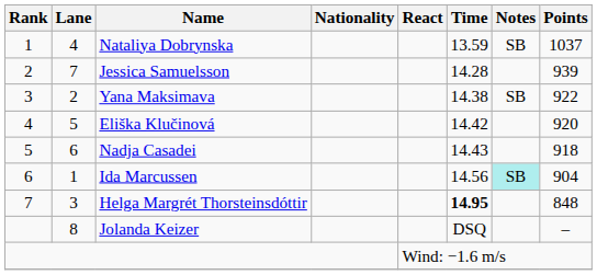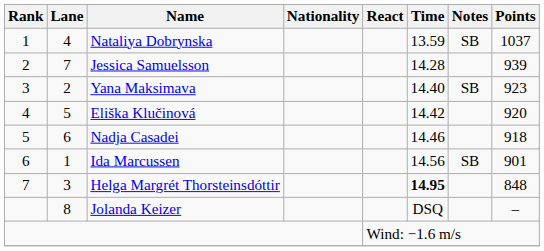 <table class="wikitable sortable" style="text-align:center">
 <tr>
 <th>Rank</th>
 <th>Lane</th>
 <th>Name</th>
 <th>Nationality</th>
 <th>React</th>
 <th>Time</th>
 <th>Notes</th>
 <th>Points</th>
 </tr>
 <tr>
 <td>1</td>
 <td>4</td>
 <td align="left"><a href='#'>Nataliya Dobrynska</a></td>
 <td align=left></td>
 <td></td>
 <td>13.59</td>
 <td>SB</td>
 <td>1037</td>
 </tr>
 <tr>
 <td>2</td>
 <td>7</td>
 <td align="left"><a href='#'>Jessica Samuelsson</a></td>
 <td align=left></td>
 <td></td>
 <td>14.28</td>
 <td></td>
 <td>939</td>
 </tr>
 <tr>
 <td>3</td>
 <td>2</td>
 <td align="left"><a href='#'>Yana Maksimava</a></td>
 <td align=left></td>
 <td></td>
-<td>14.38</td>
+<td>14.40</td>
 <td>SB</td>
-<td>922</td>
+<td>923</td>
 </tr>
 <tr>
 <td>4</td>
 <td>5</td>
 <td align="left"><a href='#'>Eliška Klučinová</a></td>
 <td align=left></td>
 <td></td>
 <td>14.42</td>
 <td></td>
 <td>920</td>
 </tr>
 <tr>
 <td>5</td>
 <td>6</td>
 <td align="left"><a href='#'>Nadja Casadei</a></td>
 <td align=left></td>
 <td></td>
-<td>14.43</td>
+<td>14.46</td>
 <td></td>
 <td>918</td>
 </tr>
 <tr>
 <td>6</td>
 <td>1</td>
 <td align="left"><a href='#'>Ida Marcussen</a></td>
 <td align=left></td>
 <td></td>
 <td>14.56</td>
-<td style="background: paleturquoise;">SB</td>
-<td>904</td>
+<td>SB</td>
+<td>901</td>
 </tr>
 <tr>
 <td>7</td>
 <td>3</td>
 <td align="left"><a href='#'>Helga Margrét Thorsteinsdóttir</a></td>
 <td align=left></td>
 <td></td>
 <td><strong>14.95</strong></td>
 <td></td>
 <td>848</td>
 </tr>
 <tr>
 <td></td>
 <td>8</td>
 <td align="left"><a href='#'>Jolanda Keizer</a></td>
 <td align=left></td>
 <td></td>
 <td>DSQ</td>
 <td></td>
 <td>–</td>
 </tr>
 <tr>
 <td colspan=4></td>
 <td colspan=4 align=left>Wind: −1.6 m/s</td>
 </tr>
 <tr>
 </tr>
 </table>
